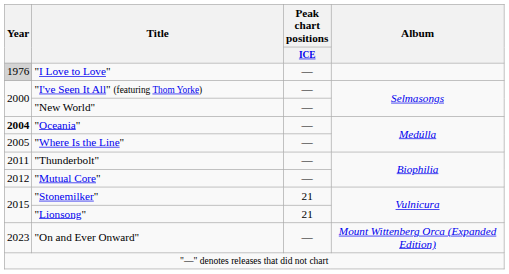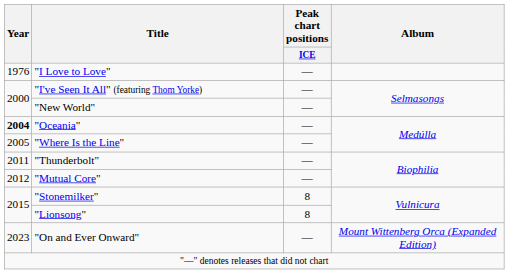 <table class="wikitable plainrowheaders" style="text-align:center;">
 <tr>
 <th scope="col" rowspan="2">Year</th>
 <th scope="col" rowspan="2" style="width:22em;">Title</th>
 <th scope="col" colspan="1">Peak chart positions</th>
 <th scope="col" rowspan="2" style="width:15em;">Album</th>
 </tr>
 <tr style="font-size:smaller;">
 <th style="width:34px;"><a href='#'>ICE</a><br></th>
 </tr>
 <tr>
-<td style="background: lightgrey;">1976</td>
+<td>1976</td>
 <td style="text-align:left;">"<a href='#'>I Love to Love</a>"</td>
 <td>—</td>
 <td></td>
 </tr>
 <tr>
 <td rowspan="2">2000</td>
 <td style="text-align:left;">"<a href='#'>I've Seen It All</a>" <small>(featuring <a href='#'>Thom Yorke</a>)</small></td>
 <td>—</td>
 <td rowspan="2"><em><a href='#'>Selmasongs</a></em></td>
 </tr>
 <tr>
 <td style="text-align:left;">"New World"</td>
 <td>—</td>
 </tr>
 <tr>
 <td><strong>2004</strong></td>
 <td style="text-align:left;">"<a href='#'>Oceania</a>"</td>
 <td>—</td>
 <td rowspan="2"><em><a href='#'>Medúlla</a></em></td>
 </tr>
 <tr>
 <td>2005</td>
 <td style="text-align:left;">"<a href='#'>Where Is the Line</a>"</td>
 <td>—</td>
 </tr>
 <tr>
 <td>2011</td>
 <td style="text-align:left;">"Thunderbolt"</td>
 <td>—</td>
 <td rowspan="2"><em><a href='#'>Biophilia</a></em></td>
 </tr>
 <tr>
 <td>2012</td>
 <td style="text-align:left;">"<a href='#'>Mutual Core</a>"</td>
 <td>—</td>
 </tr>
 <tr>
 <td rowspan="2">2015</td>
 <td style="text-align:left;">"<a href='#'>Stonemilker</a>"</td>
-<td>21</td>
+<td>8</td>
 <td rowspan="2"><em><a href='#'>Vulnicura</a></em></td>
 </tr>
 <tr>
 <td style="text-align:left;">"<a href='#'>Lionsong</a>"</td>
-<td>21</td>
+<td>8</td>
 </tr>
 <tr>
 <td>2023</td>
 <td style="text-align:left;">"On and Ever Onward"<br></td>
 <td>—</td>
 <td><em><a href='#'>Mount Wittenberg Orca (Expanded Edition)</a></em></td>
 </tr>
 <tr>
 <td colspan="4" style="font-size:85%">"—" denotes releases that did not chart</td>
 </tr>
 </table>
